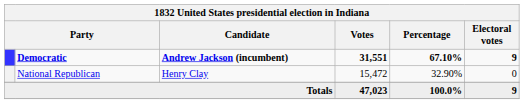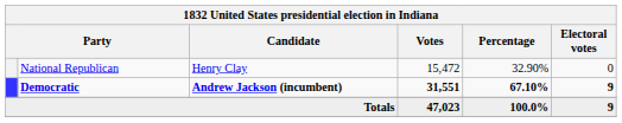 <table class="wikitable" style="font-size: 95%;">
 <tr>
 <th colspan="6">1832 United States presidential election in Indiana</th>
 </tr>
 <tr>
 <th colspan="2" style="width: 15em">Party</th>
 <th style="width: 17em">Candidate</th>
 <th style="width: 5em">Votes</th>
 <th style="width: 7em">Percentage</th>
 <th style="width: 5em">Electoral votes</th>
 </tr>
 <tr>
+<th></th>
+<td style="width: 130px"><a href='#'>National Republican</a></td>
+<td><a href='#'>Henry Clay</a></td>
+<td align="right">15,472</td>
+<td align="right">32.90%</td>
+<td align="right">0</td>
+</tr>
+<tr>
 <th style="background-color:#3333FF; width: 3px"></th>
 <td style="width: 130px"><strong><a href='#'>Democratic</a></strong></td>
 <td><strong><a href='#'>Andrew Jackson</a> (incumbent)</strong></td>
 <td align="right"><strong>31,551</strong></td>
 <td align="right"><strong>67.10%</strong></td>
 <td align="right"><strong>9</strong></td>
-</tr>
-<tr>
-<th></th>
-<td style="width: 130px"><a href='#'>National Republican</a></td>
-<td><a href='#'>Henry Clay</a></td>
-<td align="right">15,472</td>
-<td align="right">32.90%</td>
-<td align="right">0</td>
 </tr>
 <tr>
 </tr>
 <tr bgcolor="#EEEEEE">
 <td colspan="3" align="right"><strong>Totals</strong></td>
 <td align="right"><strong>47,023</strong></td>
 <td align="right"><strong>100.0%</strong></td>
 <td align="right"><strong>9</strong></td>
 </tr>
 <tr>
 </tr>
 </table>
